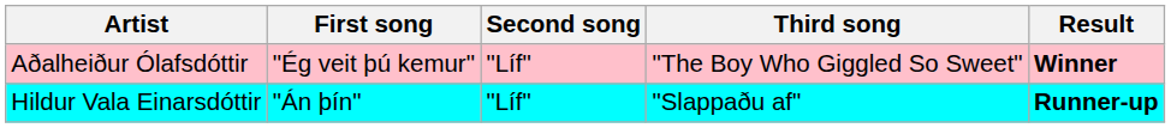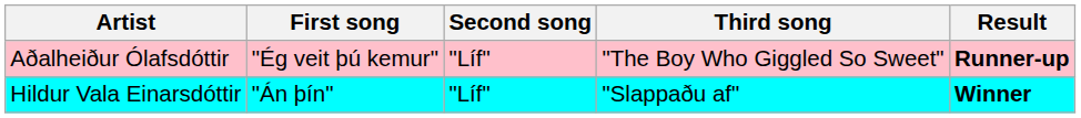 <table class=wikitable>
 <tr>
 <th>Artist</th>
 <th>First song</th>
 <th>Second song</th>
 <th>Third song</th>
 <th>Result</th>
 </tr>
 <tr style="background:pink;">
 <td>Aðalheiður Ólafsdóttir</td>
 <td>"Ég veit þú kemur"</td>
 <td>"Líf"</td>
 <td>"The Boy Who Giggled So Sweet"</td>
-<td><strong>Winner</strong></td>
+<td><strong>Runner-up</strong></td>
 </tr>
 <tr style="background:cyan;">
 <td>Hildur Vala Einarsdóttir</td>
 <td>"Án þín"</td>
 <td>"Líf"</td>
 <td>"Slappaðu af"</td>
-<td><strong>Runner-up</strong></td>
+<td><strong>Winner</strong></td>
 </tr>
 </table>
